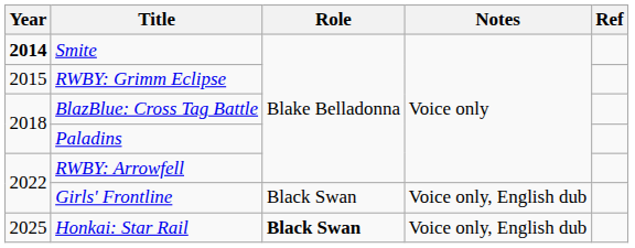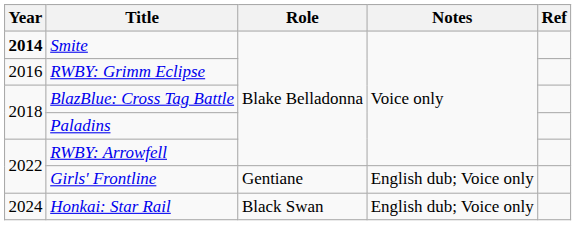 <table class="wikitable sortable plainrowheaders">
 <tr>
 <th>Year</th>
 <th>Title</th>
 <th>Role</th>
 <th class="unsortable">Notes</th>
 <th>Ref</th>
 </tr>
 <tr>
 <td><strong>2014</strong></td>
 <td><em><a href='#'>Smite</a></em></td>
 <td Rowspan="5">Blake Belladonna</td>
 <td Rowspan="5">Voice only</td>
 <td></td>
 </tr>
 <tr>
-<td>2015</td>
+<td>2016</td>
 <td><em><a href='#'>RWBY: Grimm Eclipse</a></em></td>
 <td></td>
 </tr>
 <tr>
 <td Rowspan="2">2018</td>
 <td><em><a href='#'>BlazBlue: Cross Tag Battle</a></em></td>
 <td></td>
 </tr>
 <tr>
 <td><em><a href='#'>Paladins</a></em></td>
 <td></td>
 </tr>
 <tr>
 <td Rowspan="2">2022</td>
 <td><em><a href='#'>RWBY: Arrowfell</a></em></td>
 <td></td>
 </tr>
 <tr>
 <td><em><a href='#'>Girls' Frontline</a></em></td>
-<td>Black Swan</td>
-<td>Voice only, English dub</td>
+<td>Gentiane</td>
+<td>English dub; Voice only</td>
 <td></td>
 </tr>
 <tr>
-<td>2025</td>
+<td>2024</td>
 <td><em><a href='#'>Honkai: Star Rail</a></em></td>
-<td><strong>Black Swan</strong></td>
-<td>Voice only, English dub</td>
+<td>Black Swan</td>
+<td>English dub; Voice only</td>
 <td></td>
 </tr>
 </table>
